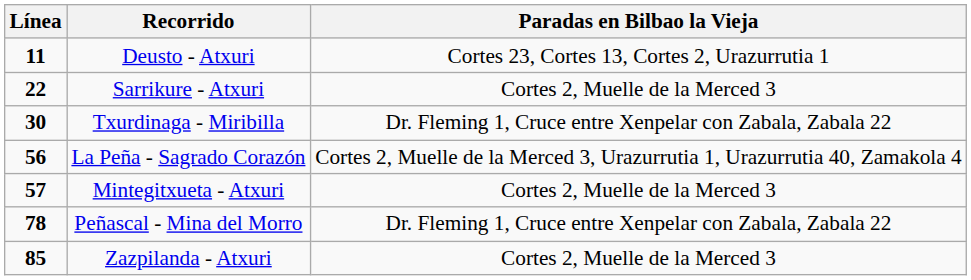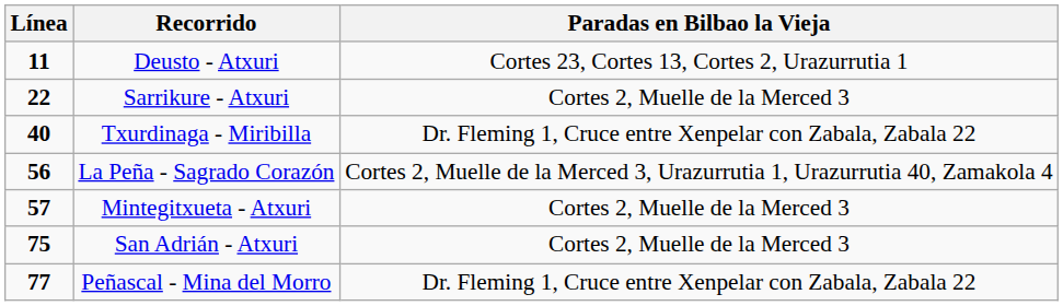 <table class="wikitable">
 <tr>
 <th>Línea</th>
 <th>Recorrido</th>
 <th>Paradas en Bilbao la Vieja</th>
 </tr>
 <tr align=center>
 <td><strong>11</strong></td>
 <td><a href='#'>Deusto</a> - <a href='#'>Atxuri</a></td>
 <td>Cortes 23, Cortes 13, Cortes 2, Urazurrutia 1</td>
 </tr>
 <tr align=center>
 <td><strong>22</strong></td>
 <td><a href='#'>Sarrikure</a> - <a href='#'>Atxuri</a></td>
 <td>Cortes 2, Muelle de la Merced 3</td>
 </tr>
 <tr align=center>
-<td><strong>30</strong></td>
+<td><strong>40</strong></td>
 <td><a href='#'>Txurdinaga</a> - <a href='#'>Miribilla</a></td>
 <td>Dr. Fleming 1, Cruce entre Xenpelar con  Zabala, Zabala 22</td>
 </tr>
 <tr align=center>
 <td><strong>56</strong></td>
 <td><a href='#'>La Peña</a> - <a href='#'>Sagrado Corazón</a></td>
 <td>Cortes 2, Muelle de la Merced 3, Urazurrutia 1, Urazurrutia 40, Zamakola 4</td>
 </tr>
 <tr align=center>
 <td><strong>57</strong></td>
 <td><a href='#'>Mintegitxueta</a> - <a href='#'>Atxuri</a></td>
 <td>Cortes 2, Muelle de la Merced 3</td>
 </tr>
 <tr align=center>
-<td><strong>78</strong></td>
+<td><strong>75</strong></td>
+<td><a href='#'>San Adrián</a> - <a href='#'>Atxuri</a></td>
+<td>Cortes 2, Muelle de la Merced 3</td>
+</tr>
+<tr align=center>
+<td><strong>77</strong></td>
 <td><a href='#'>Peñascal</a> - <a href='#'>Mina del Morro</a></td>
 <td>Dr. Fleming 1, Cruce entre Xenpelar con  Zabala, Zabala 22</td>
 </tr>
-<tr align=center>
-<td><strong>85</strong></td>
-<td><a href='#'>Zazpilanda</a> - <a href='#'>Atxuri</a></td>
-<td>Cortes 2, Muelle de la Merced 3</td>
-</tr>
 </table>
